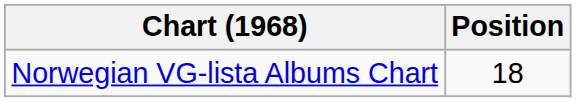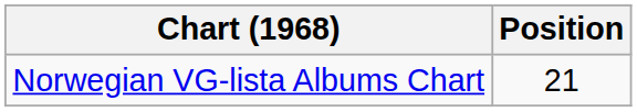 <table class="wikitable" style="text-align:center;">
 <tr>
 <th>Chart (1968)</th>
 <th>Position</th>
 </tr>
 <tr>
 <td><a href='#'>Norwegian VG-lista Albums Chart</a></td>
-<td align="center">18</td>
+<td align="center">21</td>
 </tr>
 </table>
